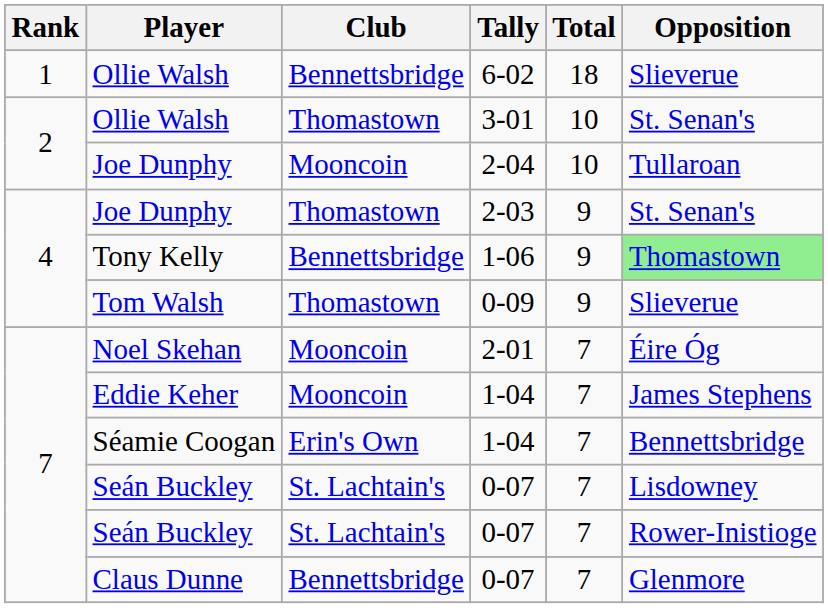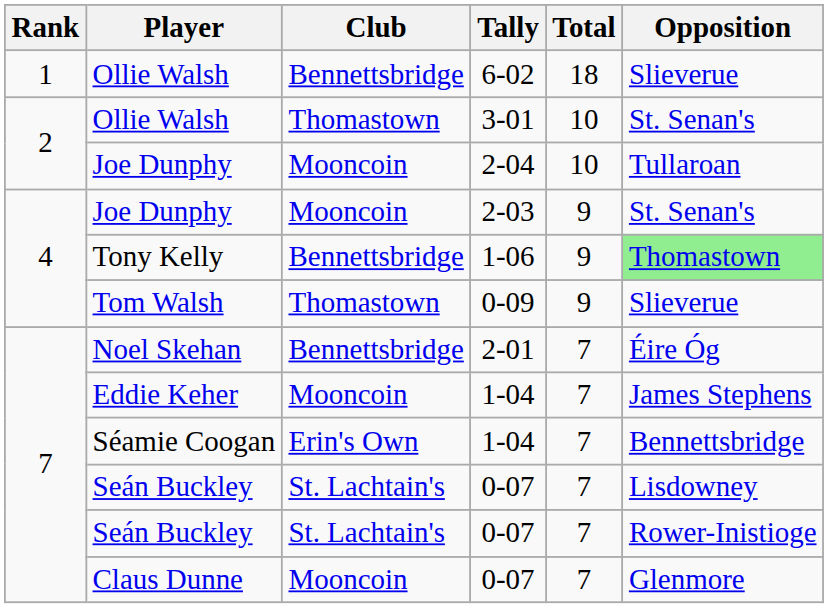 <table class="wikitable">
 <tr>
 <th>Rank</th>
 <th>Player</th>
 <th>Club</th>
 <th>Tally</th>
 <th>Total</th>
 <th>Opposition</th>
 </tr>
 <tr>
 <td rowspan="1" style="text-align:center;">1</td>
 <td><a href='#'>Ollie Walsh</a></td>
 <td><a href='#'>Bennettsbridge</a></td>
 <td align=center>6-02</td>
 <td align=center>18</td>
 <td><a href='#'>Slieverue</a></td>
 </tr>
 <tr>
 <td rowspan="2" style="text-align:center;">2</td>
 <td><a href='#'>Ollie Walsh</a></td>
 <td><a href='#'>Thomastown</a></td>
 <td align=center>3-01</td>
 <td align=center>10</td>
 <td><a href='#'>St. Senan's</a></td>
 </tr>
 <tr>
 <td><a href='#'>Joe Dunphy</a></td>
 <td><a href='#'>Mooncoin</a></td>
 <td align=center>2-04</td>
 <td align=center>10</td>
 <td><a href='#'>Tullaroan</a></td>
 </tr>
 <tr>
 <td rowspan="3" style="text-align:center;">4</td>
 <td><a href='#'>Joe Dunphy</a></td>
-<td><a href='#'>Thomastown</a></td>
+<td><a href='#'>Mooncoin</a></td>
 <td align=center>2-03</td>
 <td align=center>9</td>
 <td><a href='#'>St. Senan's</a></td>
 </tr>
 <tr>
 <td>Tony Kelly</td>
 <td><a href='#'>Bennettsbridge</a></td>
 <td align=center>1-06</td>
 <td align=center>9</td>
 <td style="background: lightgreen;"><a href='#'>Thomastown</a></td>
 </tr>
 <tr>
 <td><a href='#'>Tom Walsh</a></td>
 <td><a href='#'>Thomastown</a></td>
 <td align=center>0-09</td>
 <td align=center>9</td>
 <td><a href='#'>Slieverue</a></td>
 </tr>
 <tr>
 <td rowspan="6" style="text-align:center;">7</td>
 <td><a href='#'>Noel Skehan</a></td>
-<td><a href='#'>Mooncoin</a></td>
+<td><a href='#'>Bennettsbridge</a></td>
 <td align=center>2-01</td>
 <td align=center>7</td>
 <td><a href='#'>Éire Óg</a></td>
 </tr>
 <tr>
 <td><a href='#'>Eddie Keher</a></td>
 <td><a href='#'>Mooncoin</a></td>
 <td align=center>1-04</td>
 <td align=center>7</td>
 <td><a href='#'>James Stephens</a></td>
 </tr>
 <tr>
 <td>Séamie Coogan</td>
 <td><a href='#'>Erin's Own</a></td>
 <td align=center>1-04</td>
 <td align=center>7</td>
 <td><a href='#'>Bennettsbridge</a></td>
 </tr>
 <tr>
 <td><a href='#'>Seán Buckley</a></td>
 <td><a href='#'>St. Lachtain's</a></td>
 <td align=center>0-07</td>
 <td align=center>7</td>
 <td><a href='#'>Lisdowney</a></td>
 </tr>
 <tr>
 <td><a href='#'>Seán Buckley</a></td>
 <td><a href='#'>St. Lachtain's</a></td>
 <td align=center>0-07</td>
 <td align=center>7</td>
 <td><a href='#'>Rower-Inistioge</a></td>
 </tr>
 <tr>
 <td><a href='#'>Claus Dunne</a></td>
-<td><a href='#'>Bennettsbridge</a></td>
+<td><a href='#'>Mooncoin</a></td>
 <td align=center>0-07</td>
 <td align=center>7</td>
 <td><a href='#'>Glenmore</a></td>
 </tr>
 </table>
